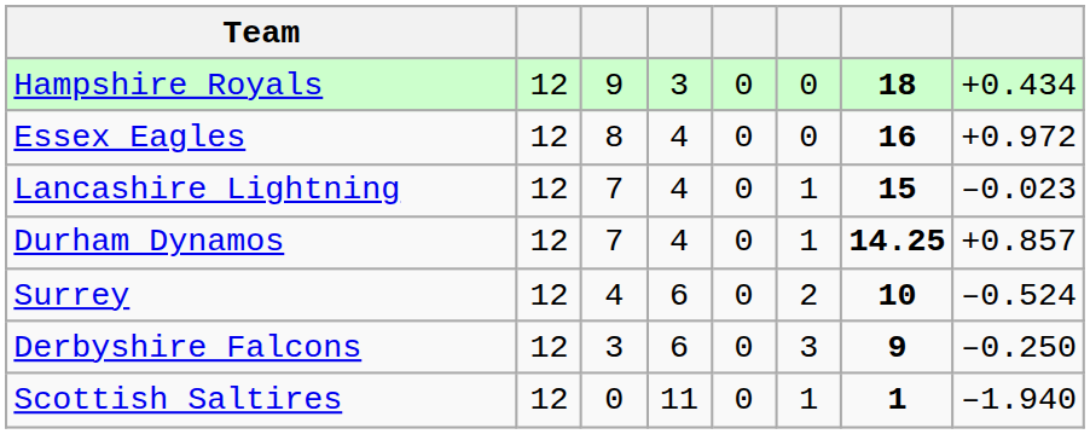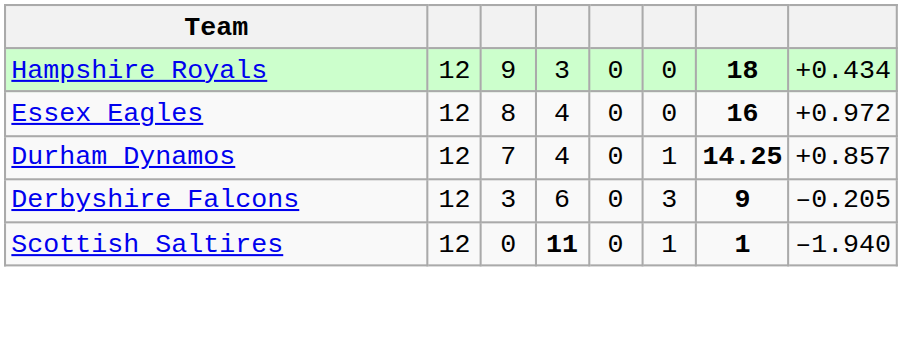 <table class="wikitable" style="text-align: center;">
 <tr>
 <th width=200>Team</th>
 <th width=20></th>
 <th width=20></th>
 <th width=20></th>
 <th width=20></th>
 <th width=20></th>
 <th width=20></th>
 <th width=20></th>
 </tr>
 <tr style="background:#ccffcc;">
 <td align=left><a href='#'>Hampshire Royals</a></td>
 <td>12</td>
 <td>9</td>
 <td>3</td>
 <td>0</td>
 <td>0</td>
 <td><strong>18</strong></td>
 <td>+0.434</td>
 </tr>
 <tr>
 <td align=left><a href='#'>Essex Eagles</a></td>
 <td>12</td>
 <td>8</td>
 <td>4</td>
 <td>0</td>
 <td>0</td>
 <td><strong>16</strong></td>
 <td>+0.972</td>
 </tr>
 <tr>
-<td align=left><a href='#'>Lancashire Lightning</a></td>
-<td>12</td>
-<td>7</td>
-<td>4</td>
-<td>0</td>
-<td>1</td>
-<td><strong>15</strong></td>
-<td>–0.023</td>
-</tr>
-<tr>
 <td align=left><a href='#'>Durham Dynamos</a></td>
 <td>12</td>
 <td>7</td>
 <td>4</td>
 <td>0</td>
 <td>1</td>
 <td><strong>14.25</strong></td>
 <td>+0.857</td>
 </tr>
 <tr>
-<td align=left><a href='#'>Surrey</a></td>
-<td>12</td>
-<td>4</td>
-<td>6</td>
-<td>0</td>
-<td>2</td>
-<td><strong>10</strong></td>
-<td>–0.524</td>
-</tr>
-<tr>
 <td align=left><a href='#'>Derbyshire Falcons</a></td>
 <td>12</td>
 <td>3</td>
 <td>6</td>
 <td>0</td>
 <td>3</td>
 <td><strong>9</strong></td>
-<td>–0.250</td>
+<td>–0.205</td>
 </tr>
 <tr>
 <td align=left><a href='#'>Scottish Saltires</a></td>
 <td>12</td>
 <td>0</td>
-<td>11</td>
+<td><strong>11</strong></td>
 <td>0</td>
 <td>1</td>
 <td><strong>1</strong></td>
 <td>–1.940</td>
 </tr>
 </table>
